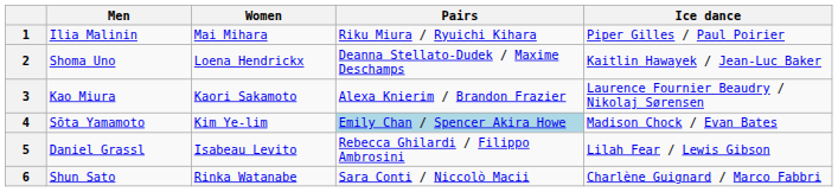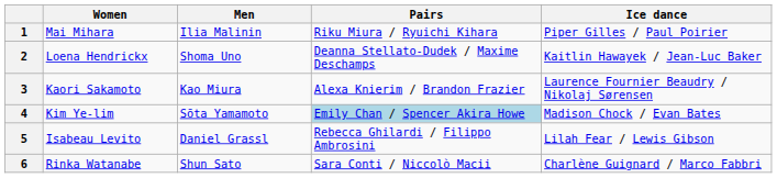 <table class="wikitable unsortable" style="text-align:left; width:100%">
 <tr>
 <th scope="col" style="width:5%"></th>
+<th scope="col" style="width:17.5%">Women</th>
 <th scope="col" style="width:17.5%">Men</th>
-<th scope="col" style="width:17.5%">Women</th>
 <th scope="col" style="width:30%">Pairs</th>
 <th scope="col" style="width:30%">Ice dance</th>
 </tr>
 <tr>
 <th scope="row">1</th>
+<td> <a href='#'>Mai Mihara</a></td>
 <td> <a href='#'>Ilia Malinin</a></td>
-<td> <a href='#'>Mai Mihara</a></td>
 <td> <a href='#'>Riku Miura</a> / <a href='#'>Ryuichi Kihara</a></td>
 <td> <a href='#'>Piper Gilles</a> / <a href='#'>Paul Poirier</a></td>
 </tr>
 <tr>
 <th scope="row">2</th>
+<td> <a href='#'>Loena Hendrickx</a></td>
 <td> <a href='#'>Shoma Uno</a></td>
-<td> <a href='#'>Loena Hendrickx</a></td>
 <td> <a href='#'>Deanna Stellato-Dudek</a> / <a href='#'>Maxime Deschamps</a></td>
 <td> <a href='#'>Kaitlin Hawayek</a> / <a href='#'>Jean-Luc Baker</a></td>
 </tr>
 <tr>
 <th scope="row">3</th>
+<td> <a href='#'>Kaori Sakamoto</a></td>
 <td> <a href='#'>Kao Miura</a></td>
-<td> <a href='#'>Kaori Sakamoto</a></td>
 <td> <a href='#'>Alexa Knierim</a> / <a href='#'>Brandon Frazier</a></td>
 <td> <a href='#'>Laurence Fournier Beaudry</a> / <a href='#'>Nikolaj Sørensen</a></td>
 </tr>
 <tr>
 <th scope="row">4</th>
+<td> <a href='#'>Kim Ye-lim</a></td>
 <td> <a href='#'>Sōta Yamamoto</a></td>
-<td> <a href='#'>Kim Ye-lim</a></td>
 <td style="background: lightblue;"> <a href='#'>Emily Chan</a> / <a href='#'>Spencer Akira Howe</a></td>
 <td> <a href='#'>Madison Chock</a> / <a href='#'>Evan Bates</a></td>
 </tr>
 <tr>
 <th scope="row">5</th>
+<td> <a href='#'>Isabeau Levito</a></td>
 <td> <a href='#'>Daniel Grassl</a></td>
-<td> <a href='#'>Isabeau Levito</a></td>
 <td> <a href='#'>Rebecca Ghilardi</a> / <a href='#'>Filippo Ambrosini</a></td>
 <td> <a href='#'>Lilah Fear</a> / <a href='#'>Lewis Gibson</a></td>
 </tr>
 <tr>
 <th scope="row">6</th>
+<td> <a href='#'>Rinka Watanabe</a></td>
 <td> <a href='#'>Shun Sato</a></td>
-<td> <a href='#'>Rinka Watanabe</a></td>
 <td> <a href='#'>Sara Conti</a> / <a href='#'>Niccolò Macii</a></td>
 <td> <a href='#'>Charlène Guignard</a> / <a href='#'>Marco Fabbri</a></td>
 </tr>
 </table>
